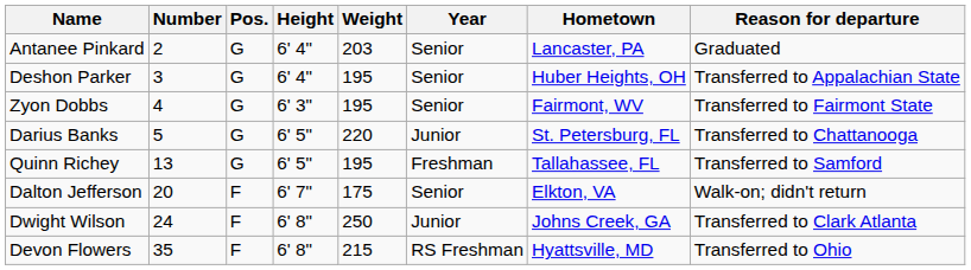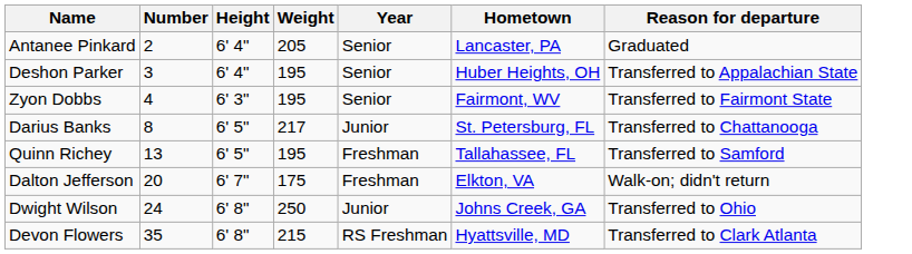 <table class="wikitable sortable" border="1">
 <tr>
 <th>Name</th>
 <th>Number</th>
-<th>Pos.</th>
 <th>Height</th>
 <th>Weight</th>
 <th>Year</th>
 <th>Hometown</th>
 <th class="unsortable">Reason for departure</th>
 </tr>
 <tr>
 <td>Antanee Pinkard</td>
 <td>2</td>
-<td>G</td>
 <td>6' 4"</td>
-<td>203</td>
+<td>205</td>
 <td>Senior</td>
 <td><a href='#'>Lancaster, PA</a></td>
 <td>Graduated</td>
 </tr>
 <tr>
 <td>Deshon Parker</td>
 <td>3</td>
-<td>G</td>
 <td>6' 4"</td>
 <td>195</td>
 <td>Senior</td>
 <td><a href='#'>Huber Heights, OH</a></td>
 <td>Transferred to <a href='#'>Appalachian State</a></td>
 </tr>
 <tr>
 <td>Zyon Dobbs</td>
 <td>4</td>
-<td>G</td>
 <td>6' 3"</td>
 <td>195</td>
 <td>Senior</td>
 <td><a href='#'>Fairmont, WV</a></td>
 <td>Transferred to <a href='#'>Fairmont State</a></td>
 </tr>
 <tr>
 <td>Darius Banks</td>
-<td>5</td>
-<td>G</td>
+<td>8</td>
 <td>6' 5"</td>
-<td>220</td>
+<td>217</td>
 <td>Junior</td>
 <td><a href='#'>St. Petersburg, FL</a></td>
 <td>Transferred to <a href='#'>Chattanooga</a></td>
 </tr>
 <tr>
 <td>Quinn Richey</td>
 <td>13</td>
-<td>G</td>
 <td>6' 5"</td>
 <td>195</td>
 <td>Freshman</td>
 <td><a href='#'>Tallahassee, FL</a></td>
 <td>Transferred to <a href='#'>Samford</a></td>
 </tr>
 <tr>
 <td>Dalton Jefferson</td>
 <td>20</td>
-<td>F</td>
 <td>6' 7"</td>
 <td>175</td>
-<td>Senior</td>
+<td>Freshman</td>
 <td><a href='#'>Elkton, VA</a></td>
 <td>Walk-on; didn't return</td>
 </tr>
 <tr>
 <td>Dwight Wilson</td>
 <td>24</td>
-<td>F</td>
 <td>6' 8"</td>
 <td>250</td>
 <td>Junior</td>
 <td><a href='#'>Johns Creek, GA</a></td>
-<td>Transferred to <a href='#'>Clark Atlanta</a></td>
+<td>Transferred to <a href='#'>Ohio</a></td>
 </tr>
 <tr>
 <td>Devon Flowers</td>
 <td>35</td>
-<td>F</td>
 <td>6' 8"</td>
 <td>215</td>
 <td>RS Freshman</td>
 <td><a href='#'>Hyattsville, MD</a></td>
-<td>Transferred to <a href='#'>Ohio</a></td>
+<td>Transferred to <a href='#'>Clark Atlanta</a></td>
 </tr>
 </table>
